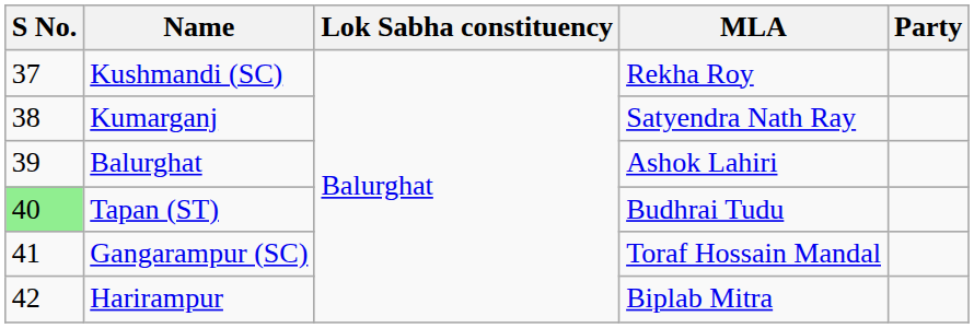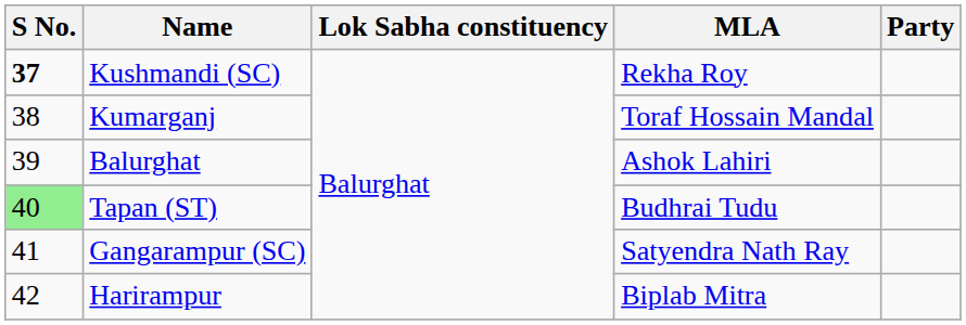 <table class="wikitable">
 <tr>
 <th>S No.</th>
 <th>Name</th>
 <th>Lok Sabha constituency</th>
 <th>MLA</th>
 <th colspan="2">Party</th>
 </tr>
 <tr>
-<td>37</td>
+<td><strong>37</strong></td>
 <td><a href='#'>Kushmandi (SC)</a></td>
 <td rowspan="6"><a href='#'>Balurghat</a></td>
 <td><a href='#'>Rekha Roy</a></td>
 <td></td>
 </tr>
 <tr>
 <td>38</td>
 <td><a href='#'>Kumarganj</a></td>
-<td><a href='#'>Satyendra Nath Ray</a></td>
+<td><a href='#'>Toraf Hossain Mandal</a></td>
 <td></td>
 </tr>
 <tr>
 <td>39</td>
 <td><a href='#'>Balurghat</a></td>
 <td><a href='#'>Ashok Lahiri</a></td>
 <td></td>
 </tr>
 <tr>
 <td style="background: lightgreen;">40</td>
 <td><a href='#'>Tapan (ST)</a></td>
 <td><a href='#'>Budhrai Tudu</a></td>
 <td></td>
 </tr>
 <tr>
 <td>41</td>
 <td><a href='#'>Gangarampur (SC)</a></td>
-<td><a href='#'>Toraf Hossain Mandal</a></td>
+<td><a href='#'>Satyendra Nath Ray</a></td>
 <td></td>
 </tr>
 <tr>
 <td>42</td>
 <td><a href='#'>Harirampur</a></td>
 <td><a href='#'>Biplab Mitra</a></td>
 <td></td>
 </tr>
 </table>
